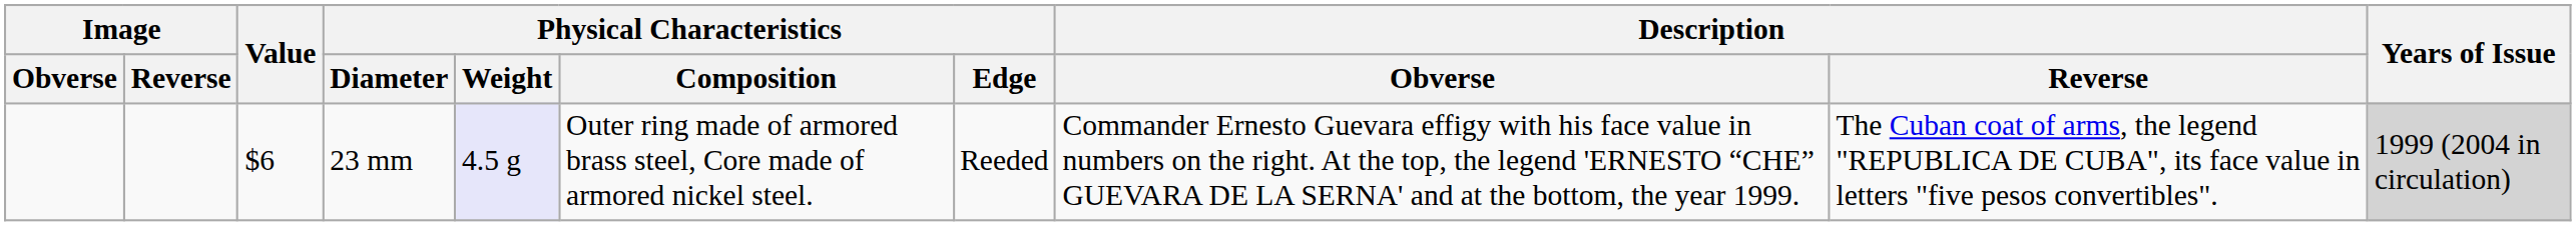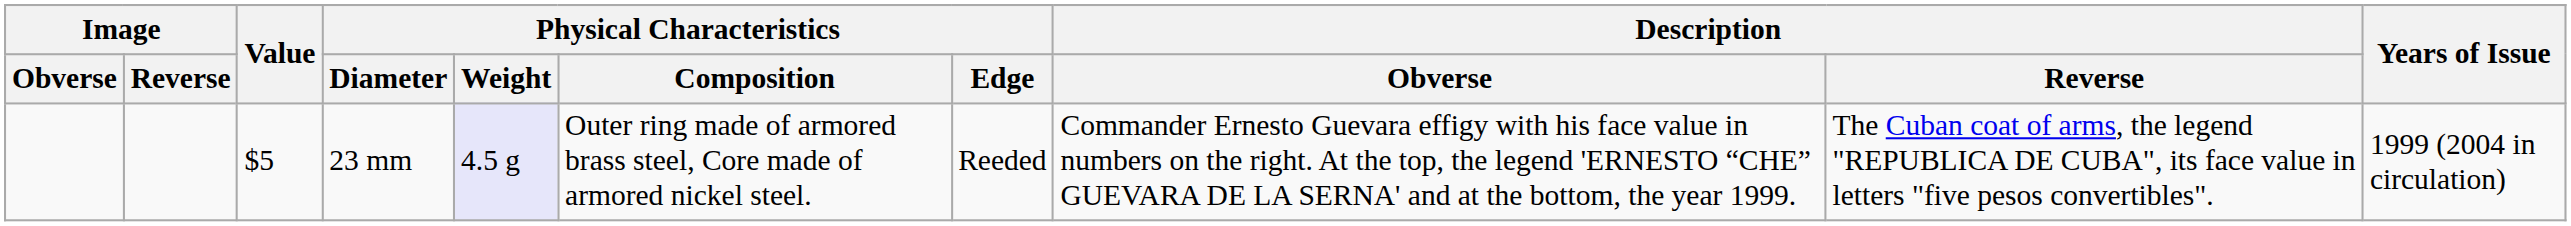 <table class="wikitable" style="font-size: 90%">
 <tr>
 <th colspan=2>Image</th>
 <th rowspan=2>Value</th>
 <th colspan=4>Physical Characteristics</th>
 <th colspan=2>Description</th>
 <th rowspan=2>Years of Issue</th>
 </tr>
 <tr>
 <th>Obverse</th>
 <th>Reverse</th>
 <th>Diameter</th>
 <th>Weight</th>
 <th>Composition</th>
 <th>Edge</th>
 <th>Obverse</th>
 <th>Reverse</th>
 </tr>
 <tr>
 <td></td>
 <td></td>
-<td>$6</td>
+<td>$5</td>
 <td>23 mm</td>
 <td style="background: lavender;">4.5 g</td>
 <td>Outer ring made of armored brass steel, Core made of armored nickel steel.</td>
 <td>Reeded</td>
 <td>Commander Ernesto Guevara effigy with his face value in numbers on the right. At the top, the legend 'ERNESTO “CHE” GUEVARA DE LA SERNA' and at the bottom, the year 1999.</td>
 <td>The <a href='#'>Cuban coat of arms</a>, the legend "REPUBLICA DE CUBA", its face value in letters "five pesos convertibles".</td>
-<td style="background: lightgrey;">1999 (2004 in circulation)</td>
+<td>1999 (2004 in circulation)</td>
 </tr>
 </table>
